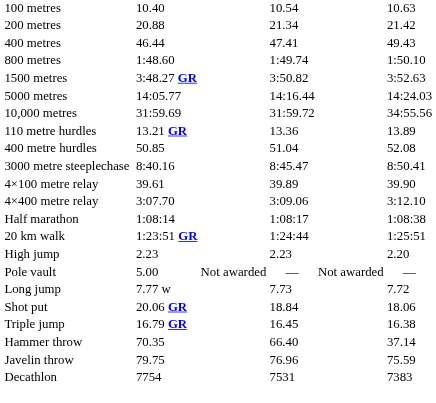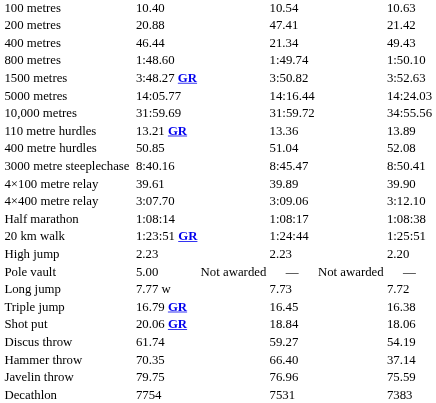 <table>
 <tr>
 <td>100 metres</td>
 <td></td>
 <td>10.40</td>
 <td></td>
 <td>10.54</td>
 <td></td>
 <td>10.63</td>
 </tr>
 <tr>
 <td>200 metres</td>
 <td></td>
 <td>20.88</td>
 <td></td>
-<td>21.34</td>
+<td>47.41</td>
 <td></td>
 <td>21.42</td>
 </tr>
 <tr>
 <td>400 metres</td>
 <td></td>
 <td>46.44</td>
 <td></td>
-<td>47.41</td>
+<td>21.34</td>
 <td></td>
 <td>49.43</td>
 </tr>
 <tr>
 <td>800 metres</td>
 <td></td>
 <td>1:48.60</td>
 <td></td>
 <td>1:49.74</td>
 <td></td>
 <td>1:50.10</td>
 </tr>
 <tr>
 <td>1500 metres</td>
 <td></td>
 <td>3:48.27 <strong><a href='#'>GR</a></strong></td>
 <td></td>
 <td>3:50.82</td>
 <td></td>
 <td>3:52.63</td>
 </tr>
 <tr>
 <td>5000 metres</td>
 <td></td>
 <td>14:05.77</td>
 <td></td>
 <td>14:16.44</td>
 <td></td>
 <td>14:24.03</td>
 </tr>
 <tr>
 <td>10,000 metres</td>
 <td></td>
 <td>31:59.69</td>
 <td></td>
 <td>31:59.72</td>
 <td></td>
 <td>34:55.56</td>
 </tr>
 <tr>
 <td>110 metre hurdles</td>
 <td></td>
 <td>13.21 <strong><a href='#'>GR</a></strong></td>
 <td></td>
 <td>13.36</td>
 <td></td>
 <td>13.89</td>
 </tr>
 <tr>
 <td>400 metre hurdles</td>
 <td></td>
 <td>50.85</td>
 <td></td>
 <td>51.04</td>
 <td></td>
 <td>52.08</td>
 </tr>
 <tr>
 <td>3000 metre steeplechase</td>
 <td></td>
 <td>8:40.16</td>
 <td></td>
 <td>8:45.47</td>
 <td></td>
 <td>8:50.41</td>
 </tr>
 <tr>
 <td>4×100 metre relay</td>
 <td></td>
 <td>39.61</td>
 <td></td>
 <td>39.89</td>
 <td></td>
 <td>39.90</td>
 </tr>
 <tr>
 <td>4×400 metre relay</td>
 <td></td>
 <td>3:07.70</td>
 <td></td>
 <td>3:09.06</td>
 <td></td>
 <td>3:12.10</td>
 </tr>
 <tr>
 <td>Half marathon</td>
 <td></td>
 <td>1:08:14</td>
 <td></td>
 <td>1:08:17</td>
 <td></td>
 <td>1:08:38</td>
 </tr>
 <tr>
 <td>20 km walk</td>
 <td></td>
 <td>1:23:51 <strong><a href='#'>GR</a></strong></td>
 <td></td>
 <td>1:24:44</td>
 <td></td>
 <td>1:25:51</td>
 </tr>
 <tr>
 <td>High jump</td>
 <td></td>
 <td>2.23</td>
 <td></td>
 <td>2.23</td>
 <td></td>
 <td>2.20</td>
 </tr>
 <tr>
 <td>Pole vault</td>
 <td></td>
 <td>5.00</td>
 <td align=center>Not awarded</td>
 <td align=center>—</td>
 <td align=center>Not awarded</td>
 <td align=center>—</td>
 </tr>
 <tr>
 <td>Long jump</td>
 <td></td>
 <td>7.77 w</td>
 <td></td>
 <td>7.73</td>
 <td></td>
 <td>7.72</td>
 </tr>
 <tr>
+<td>Triple jump</td>
+<td></td>
+<td>16.79 <strong><a href='#'>GR</a></strong></td>
+<td></td>
+<td>16.45</td>
+<td></td>
+<td>16.38</td>
+</tr>
+<tr>
 <td>Shot put</td>
 <td></td>
 <td>20.06 <strong><a href='#'>GR</a></strong></td>
 <td></td>
 <td>18.84</td>
 <td></td>
 <td>18.06</td>
 </tr>
 <tr>
-<td>Triple jump</td>
+<td>Discus throw</td>
 <td></td>
-<td>16.79 <strong><a href='#'>GR</a></strong></td>
+<td>61.74</td>
 <td></td>
-<td>16.45</td>
+<td>59.27</td>
 <td></td>
-<td>16.38</td>
+<td>54.19</td>
 </tr>
 <tr>
 <td>Hammer throw</td>
 <td></td>
 <td>70.35</td>
 <td></td>
 <td>66.40</td>
 <td></td>
 <td>37.14</td>
 </tr>
 <tr>
 <td>Javelin throw</td>
 <td></td>
 <td>79.75</td>
 <td></td>
 <td>76.96</td>
 <td></td>
 <td>75.59</td>
 </tr>
 <tr>
 <td>Decathlon</td>
 <td></td>
 <td>7754</td>
 <td></td>
 <td>7531</td>
 <td></td>
 <td>7383</td>
 </tr>
 </table>
